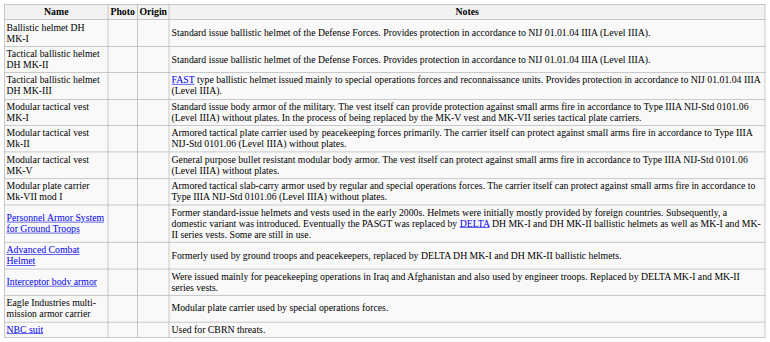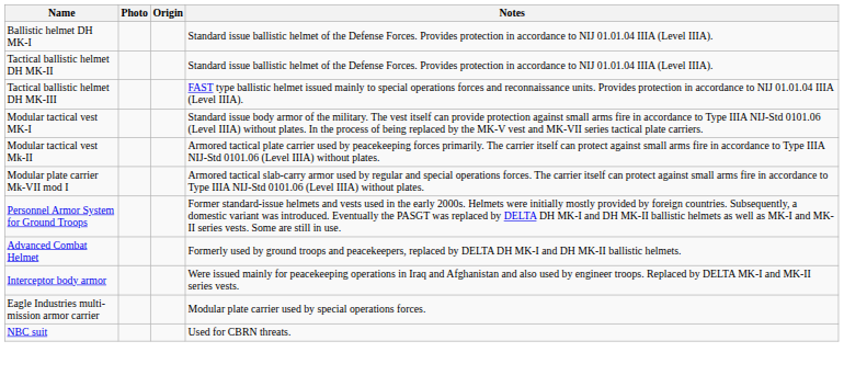 <table class="wikitable">
 <tr>
 <th>Name</th>
 <th>Photo</th>
 <th>Origin</th>
 <th>Notes</th>
 </tr>
 <tr>
 <td>Ballistic helmet DH MK-I</td>
 <td></td>
 <td></td>
 <td>Standard issue ballistic helmet of the Defense Forces. Provides protection in accordance to NIJ 01.01.04 IIIA (Level IIIA).</td>
 </tr>
 <tr>
 <td>Tactical ballistic helmet DH MK-II</td>
 <td></td>
 <td></td>
 <td>Standard issue ballistic helmet of the Defense Forces. Provides protection in accordance to NIJ 01.01.04 IIIA (Level IIIA).</td>
 </tr>
 <tr>
 <td>Tactical ballistic helmet DH MK-III</td>
 <td></td>
 <td></td>
 <td><a href='#'>FAST</a> type ballistic helmet issued mainly to special operations forces and reconnaissance units. Provides protection in accordance to NIJ 01.01.04 IIIA (Level IIIA).</td>
 </tr>
 <tr>
 <td>Modular tactical vest MK-I</td>
 <td><br></td>
 <td></td>
 <td>Standard issue body armor of the military. The vest itself can provide protection against small arms fire in accordance to Type IIIA NIJ-Std 0101.06 (Level IIIA) without plates. In the process of being replaced by the MK-V vest and MK-VII series tactical plate carriers.</td>
 </tr>
 <tr>
 <td>Modular tactical vest Mk-II</td>
 <td></td>
 <td></td>
 <td>Armored tactical plate carrier used by peacekeeping forces primarily. The carrier itself can protect against small arms fire in accordance to Type IIIA NIJ-Std 0101.06 (Level IIIA) without plates.</td>
 </tr>
 <tr>
-<td>Modular tactical vest MK-V</td>
-<td></td>
-<td></td>
-<td>General purpose bullet resistant modular body armor. The vest itself can protect against small arms fire in accordance to Type IIIA NIJ-Std 0101.06 (Level IIIA) without plates.</td>
-</tr>
-<tr>
 <td>Modular plate carrier Mk-VII mod I</td>
 <td></td>
 <td></td>
 <td>Armored tactical slab-carry armor used by regular and special operations forces. The carrier itself can protect against small arms fire in accordance to Type IIIA NIJ-Std 0101.06 (Level IIIA) without plates.</td>
 </tr>
 <tr>
 <td><a href='#'>Personnel Armor System for Ground Troops</a></td>
 <td></td>
 <td><br></td>
 <td>Former standard-issue helmets and vests used in the early 2000s. Helmets were initially mostly provided by foreign countries. Subsequently, a domestic variant was introduced. Eventually the PASGT was replaced by <a href='#'>DELTA</a> DH MK-I and DH MK-II ballistic helmets as well as MK-I and MK-II series vests. Some are still in use.</td>
 </tr>
 <tr>
 <td><a href='#'>Advanced Combat Helmet</a></td>
 <td></td>
 <td></td>
 <td>Formerly used by ground troops and peacekeepers, replaced by DELTA DH MK-I and DH MK-II ballistic helmets.</td>
 </tr>
 <tr>
 <td><a href='#'>Interceptor body armor</a></td>
 <td><br></td>
 <td></td>
 <td>Were issued mainly for peacekeeping operations in Iraq and Afghanistan and also used by engineer troops. Replaced by DELTA MK-I and MK-II series vests.</td>
 </tr>
 <tr>
 <td>Eagle Industries multi-mission armor carrier</td>
 <td></td>
 <td></td>
 <td>Modular plate carrier used by special operations forces.</td>
 </tr>
 <tr>
 <td><a href='#'>NBC suit</a></td>
 <td></td>
 <td><br></td>
 <td>Used for CBRN threats.</td>
 </tr>
 </table>
